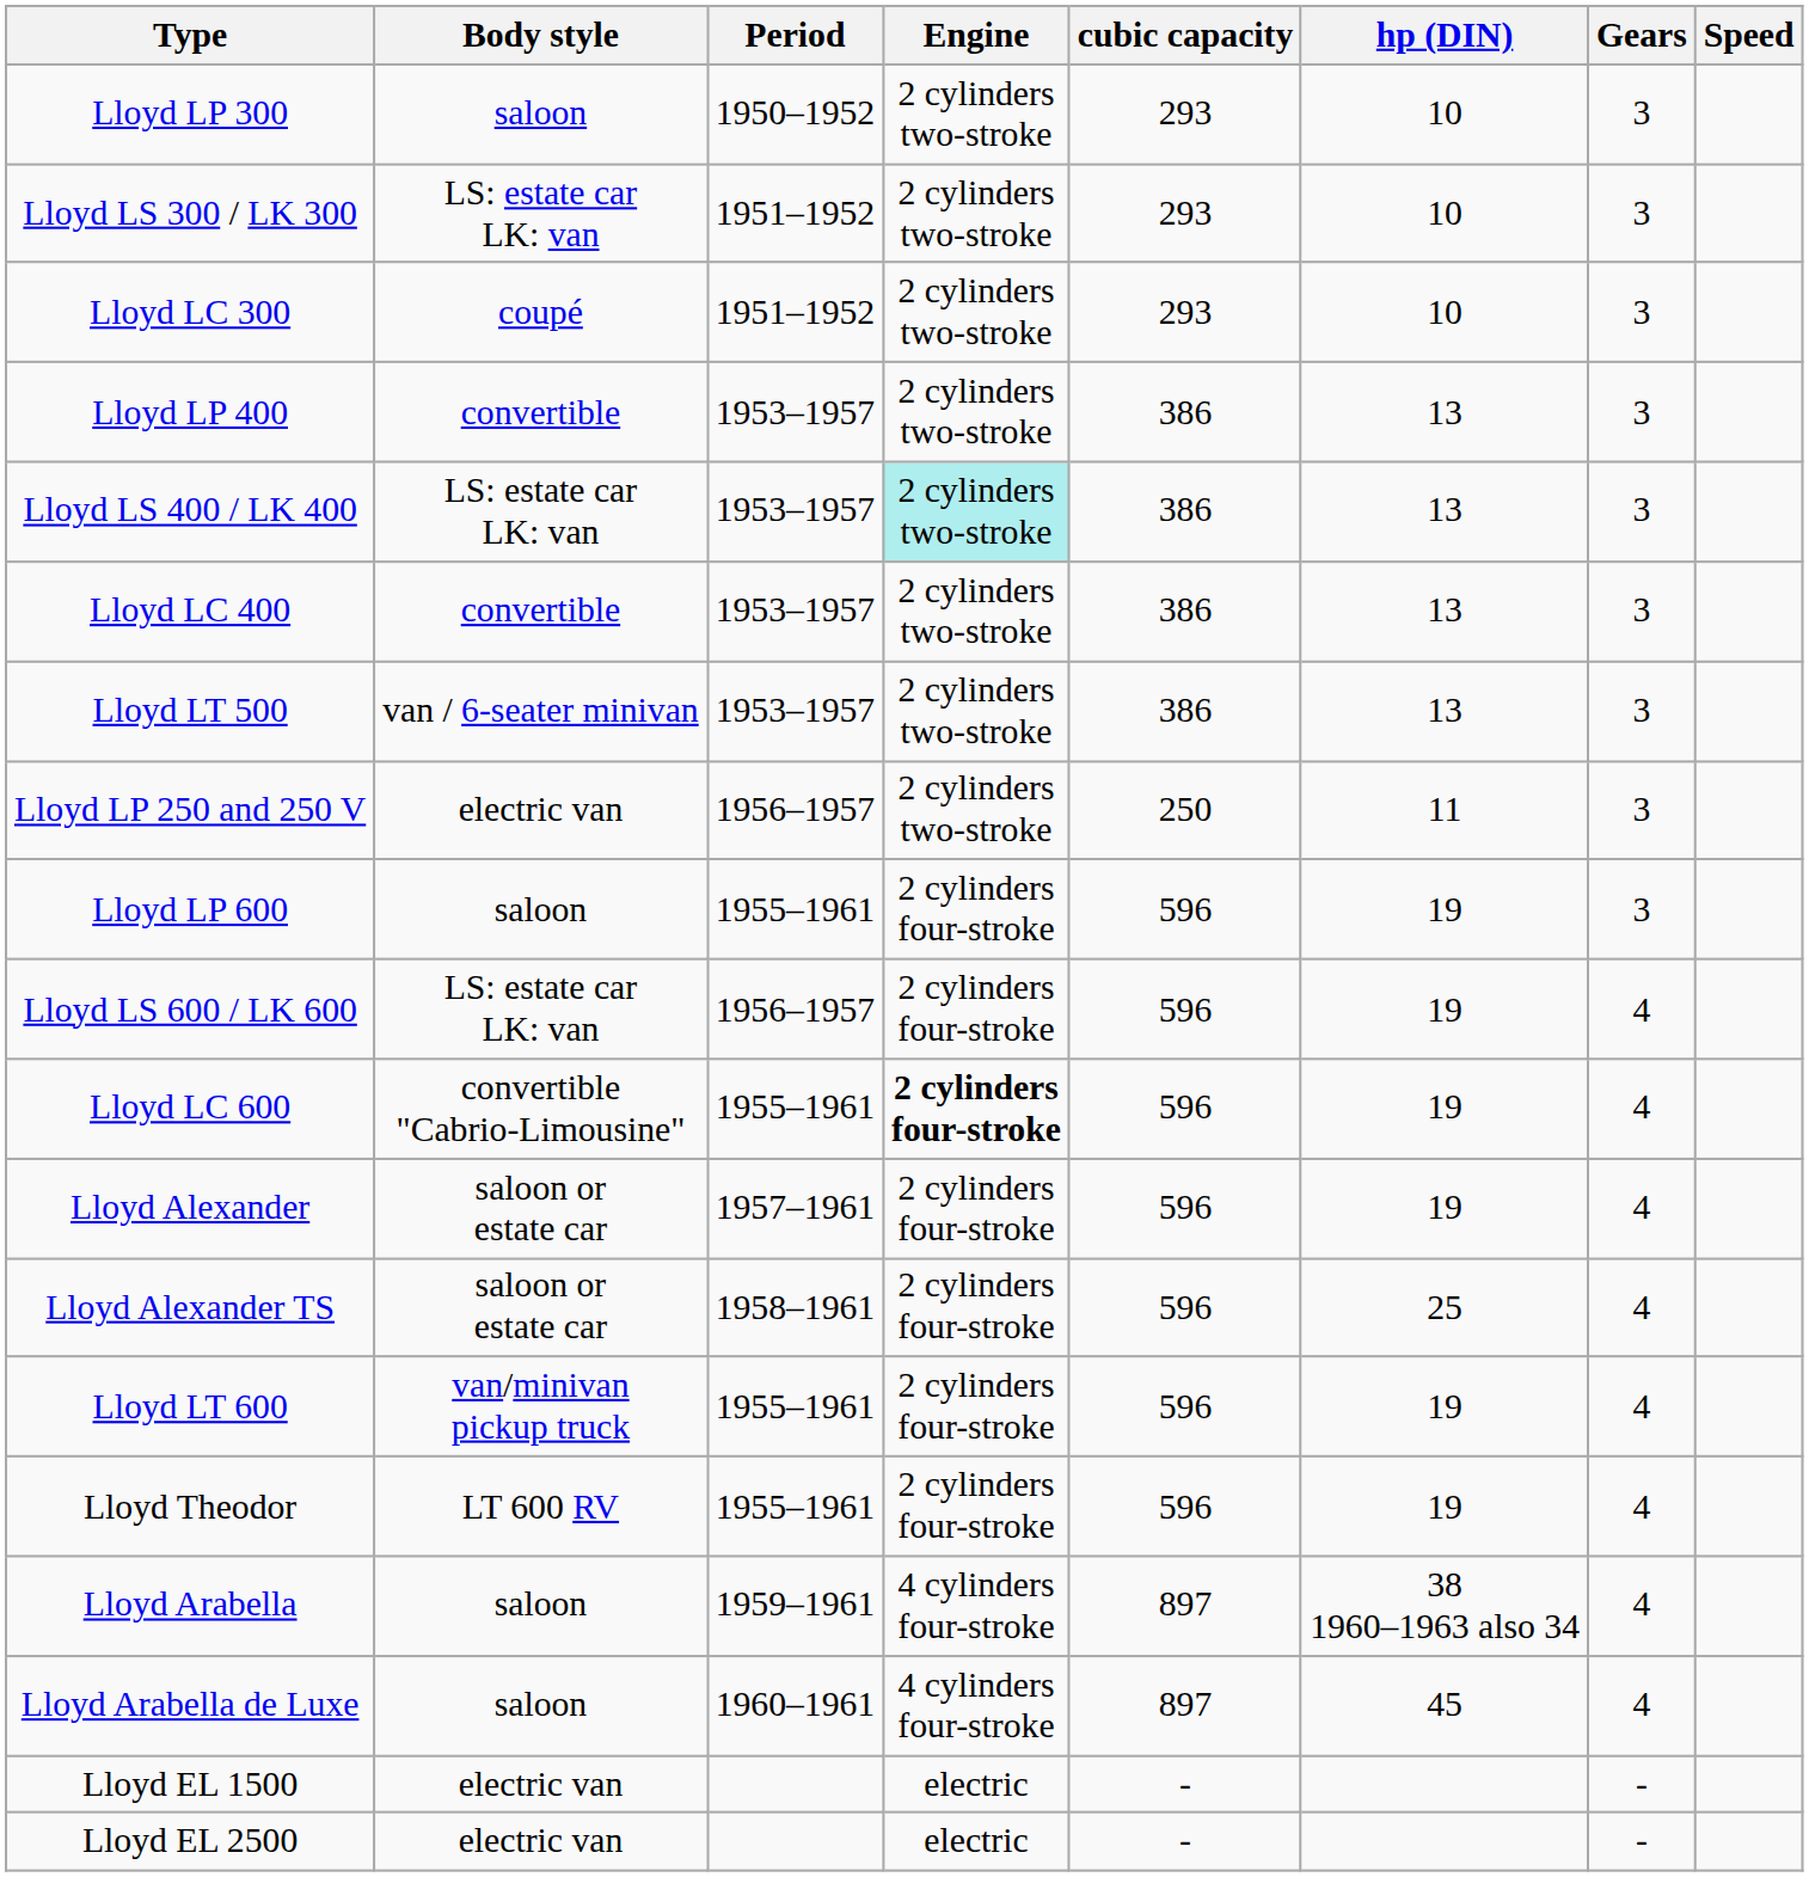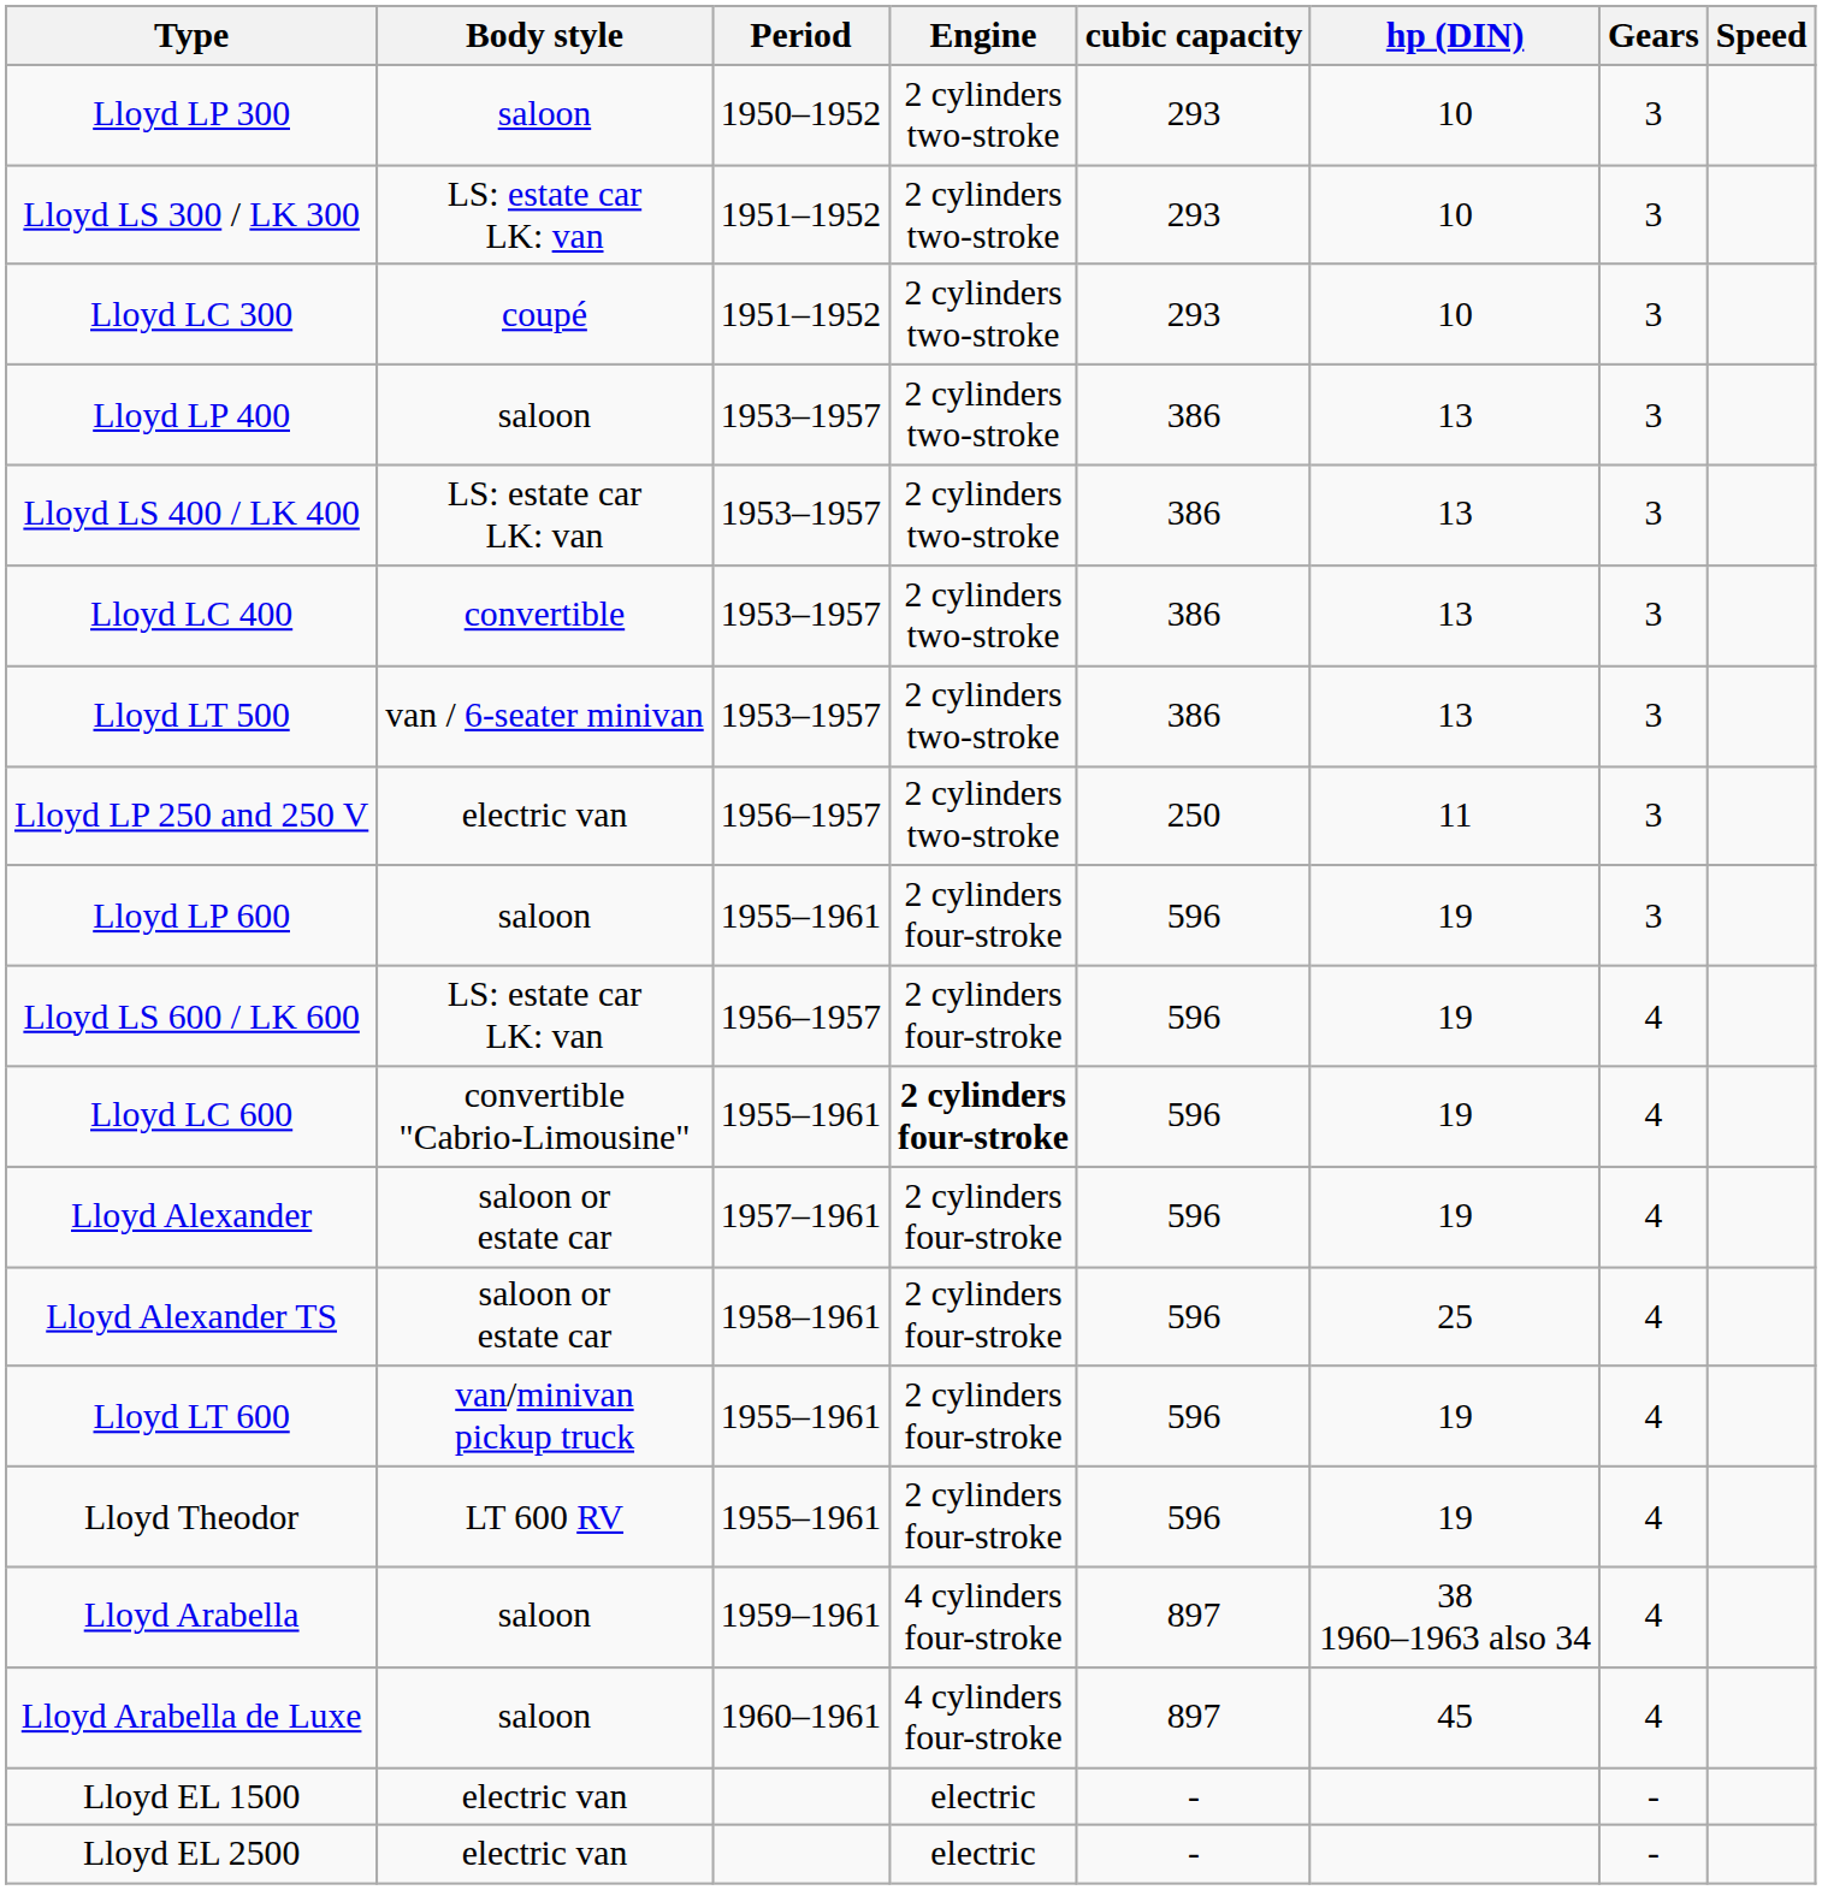 <table class="wikitable" style="text-align:center; font-size:91%;">
 <tr>
 <th>Type</th>
 <th>Body style</th>
 <th>Period</th>
 <th>Engine</th>
 <th>cubic capacity</th>
 <th><a href='#'>hp (DIN)</a></th>
 <th>Gears</th>
 <th>Speed</th>
 </tr>
 <tr>
 <td><a href='#'>Lloyd LP 300</a></td>
 <td><a href='#'>saloon</a></td>
 <td>1950–1952</td>
 <td>2 cylinders<br>two-stroke</td>
 <td>293</td>
 <td>10</td>
 <td>3</td>
 <td></td>
 </tr>
 <tr>
 <td><a href='#'>Lloyd LS 300</a> / <a href='#'>LK 300</a></td>
 <td>LS: <a href='#'>estate car</a> <br>LK: <a href='#'>van</a></td>
 <td>1951–1952</td>
 <td>2 cylinders<br>two-stroke</td>
 <td>293</td>
 <td>10</td>
 <td>3</td>
 <td></td>
 </tr>
 <tr>
 <td><a href='#'>Lloyd LC 300</a></td>
 <td><a href='#'>coupé</a></td>
 <td>1951–1952</td>
 <td>2 cylinders<br>two-stroke</td>
 <td>293</td>
 <td>10</td>
 <td>3</td>
 <td></td>
 </tr>
 <tr>
 <td><a href='#'>Lloyd LP 400</a></td>
-<td><a href='#'>convertible</a></td>
+<td>saloon</td>
 <td>1953–1957</td>
 <td>2 cylinders<br>two-stroke</td>
 <td>386</td>
 <td>13</td>
 <td>3</td>
 <td></td>
 </tr>
 <tr>
 <td><a href='#'>Lloyd LS 400 / LK 400</a></td>
 <td>LS: estate car <br>LK: van</td>
 <td>1953–1957</td>
-<td style="background: paleturquoise;">2 cylinders<br>two-stroke</td>
+<td>2 cylinders<br>two-stroke</td>
 <td>386</td>
 <td>13</td>
 <td>3</td>
 <td></td>
 </tr>
 <tr>
 <td><a href='#'>Lloyd LC 400</a></td>
 <td><a href='#'>convertible</a></td>
 <td>1953–1957</td>
 <td>2 cylinders<br>two-stroke</td>
 <td>386</td>
 <td>13</td>
 <td>3</td>
 <td></td>
 </tr>
 <tr>
 <td><a href='#'>Lloyd LT 500</a></td>
 <td>van / <a href='#'>6-seater minivan</a></td>
 <td>1953–1957</td>
 <td>2 cylinders<br>two-stroke</td>
 <td>386</td>
 <td>13</td>
 <td>3</td>
 <td></td>
 </tr>
 <tr>
 <td><a href='#'>Lloyd LP 250 and 250 V</a></td>
 <td>electric van</td>
 <td>1956–1957</td>
 <td>2 cylinders<br>two-stroke</td>
 <td>250</td>
 <td>11</td>
 <td>3</td>
 <td></td>
 </tr>
 <tr>
 <td><a href='#'>Lloyd LP 600</a></td>
 <td>saloon</td>
 <td>1955–1961</td>
 <td>2 cylinders<br>four-stroke</td>
 <td>596</td>
 <td>19</td>
 <td>3</td>
 <td></td>
 </tr>
 <tr>
 <td><a href='#'>Lloyd LS 600 / LK 600</a></td>
 <td>LS: estate car <br>LK: van</td>
 <td>1956–1957</td>
 <td>2 cylinders<br>four-stroke</td>
 <td>596</td>
 <td>19</td>
 <td>4</td>
 <td></td>
 </tr>
 <tr>
 <td><a href='#'>Lloyd LC 600</a></td>
 <td>convertible<br>"Cabrio-Limousine"</td>
 <td>1955–1961</td>
 <td><strong>2 cylinders<br>four-stroke</strong></td>
 <td>596</td>
 <td>19</td>
 <td>4</td>
 <td></td>
 </tr>
 <tr>
 <td><a href='#'>Lloyd Alexander</a></td>
 <td>saloon or<br>estate car</td>
 <td>1957–1961</td>
 <td>2 cylinders<br>four-stroke</td>
 <td>596</td>
 <td>19</td>
 <td>4</td>
 <td></td>
 </tr>
 <tr>
 <td><a href='#'>Lloyd Alexander TS</a></td>
 <td>saloon or<br>estate car</td>
 <td>1958–1961</td>
 <td>2 cylinders<br>four-stroke</td>
 <td>596</td>
 <td>25</td>
 <td>4</td>
 <td></td>
 </tr>
 <tr>
 <td><a href='#'>Lloyd LT 600</a></td>
 <td><a href='#'>van</a>/<a href='#'>minivan</a><br><a href='#'>pickup truck</a></td>
 <td>1955–1961</td>
 <td>2 cylinders<br>four-stroke</td>
 <td>596</td>
 <td>19</td>
 <td>4</td>
 <td></td>
 </tr>
 <tr>
 <td>Lloyd Theodor</td>
 <td>LT 600 <a href='#'>RV</a></td>
 <td>1955–1961</td>
 <td>2 cylinders<br>four-stroke</td>
 <td>596</td>
 <td>19</td>
 <td>4</td>
 <td></td>
 </tr>
 <tr>
 <td><a href='#'>Lloyd Arabella</a></td>
 <td>saloon</td>
 <td>1959–1961</td>
 <td>4 cylinders<br>four-stroke</td>
 <td>897</td>
 <td>38<br>1960–1963 also 34</td>
 <td>4</td>
 <td></td>
 </tr>
 <tr>
 <td><a href='#'>Lloyd Arabella de Luxe</a></td>
 <td>saloon</td>
 <td>1960–1961</td>
 <td>4 cylinders<br>four-stroke</td>
 <td>897</td>
 <td>45</td>
 <td>4</td>
 <td></td>
 </tr>
 <tr>
 <td>Lloyd EL 1500</td>
 <td>electric van</td>
 <td></td>
 <td>electric</td>
 <td>-</td>
 <td></td>
 <td>-</td>
 <td></td>
 </tr>
 <tr>
 <td>Lloyd EL 2500</td>
 <td>electric van</td>
 <td></td>
 <td>electric</td>
 <td>-</td>
 <td></td>
 <td>-</td>
 <td></td>
 </tr>
 </table>
